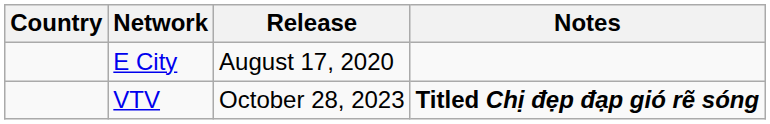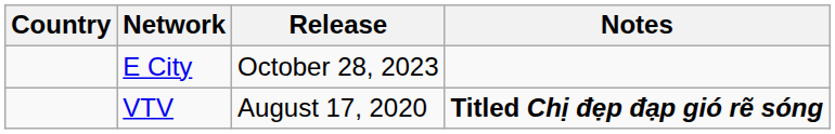 <table class="wikitable">
 <tr>
 <th>Country</th>
 <th>Network</th>
 <th>Release</th>
 <th>Notes</th>
 </tr>
 <tr>
 <td></td>
 <td><a href='#'>E City</a></td>
-<td>August 17, 2020</td>
+<td>October 28, 2023</td>
 <td></td>
 </tr>
 <tr>
 <td></td>
 <td><a href='#'>VTV</a></td>
-<td>October 28, 2023</td>
+<td>August 17, 2020</td>
 <td><strong>Titled <em>Chị đẹp đạp gió rẽ sóng</em></strong></td>
 </tr>
 </table>
